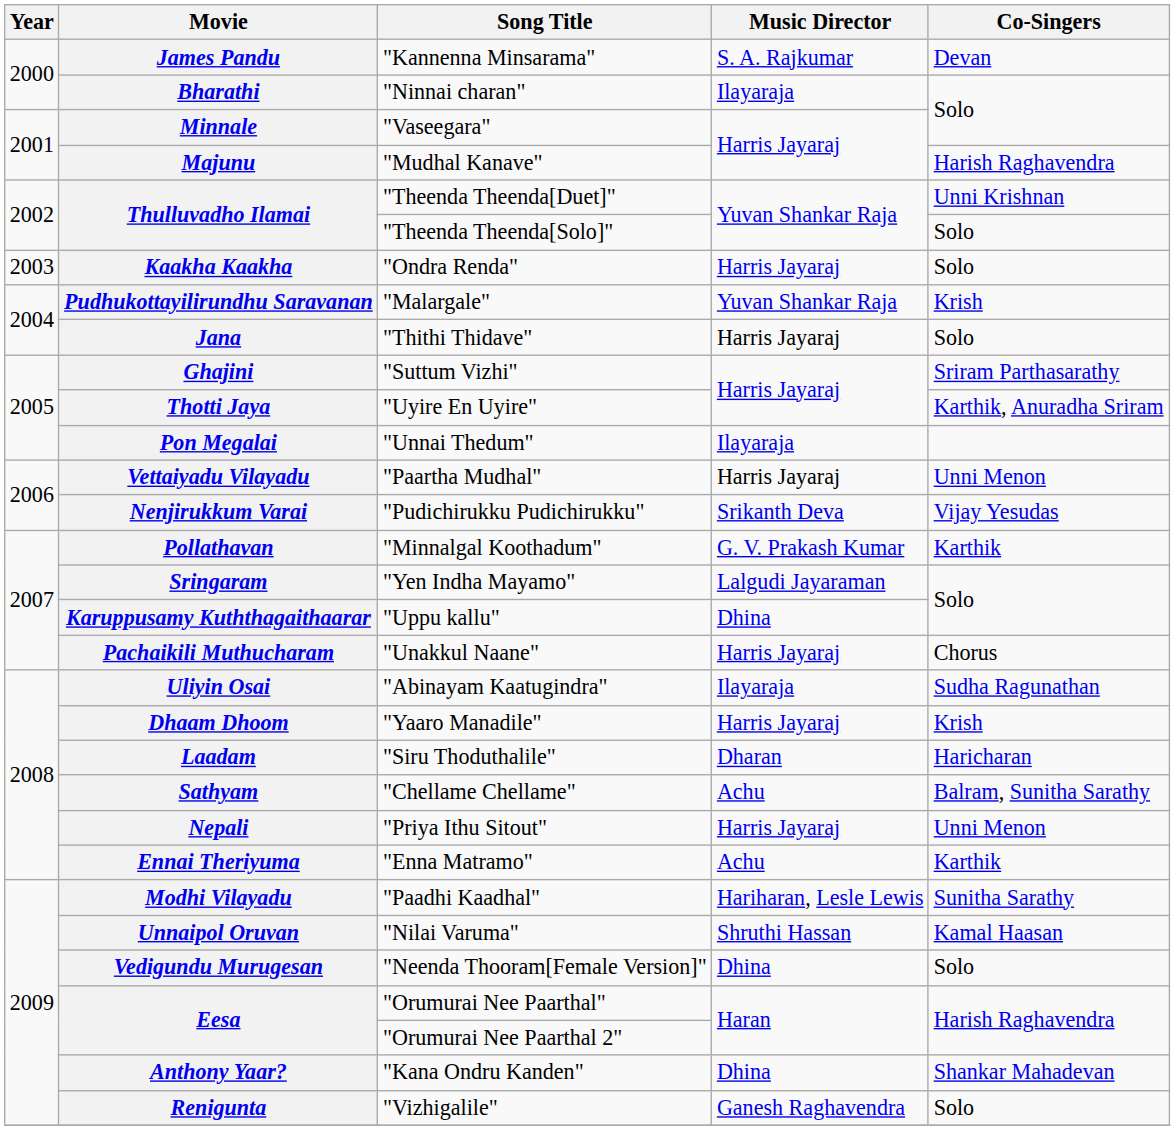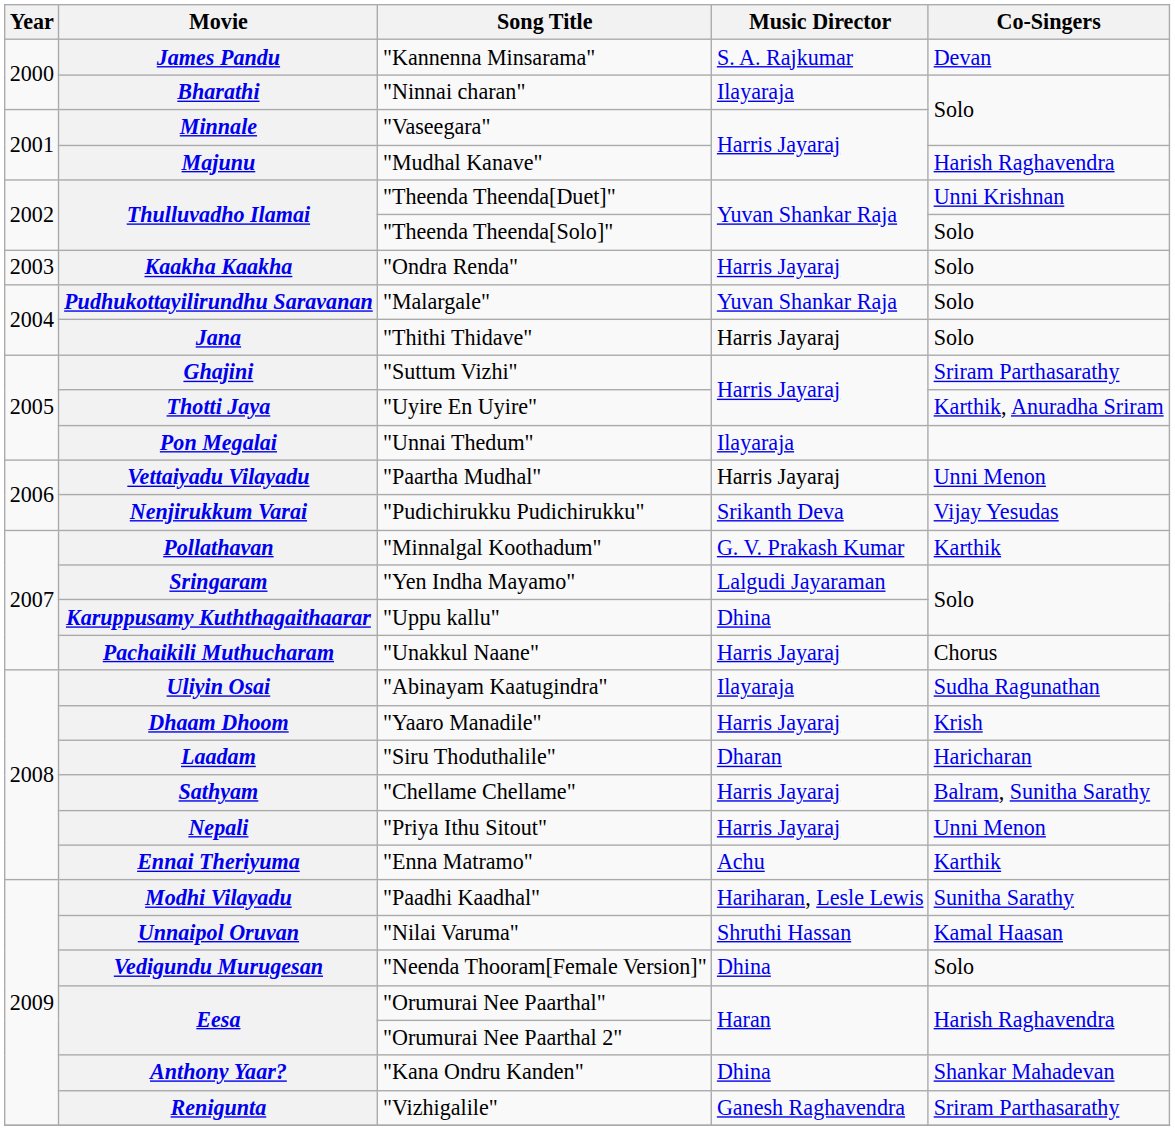 <table class="wikitable">
 <tr>
 <th>Year</th>
 <th>Movie</th>
 <th>Song Title</th>
 <th>Music Director</th>
 <th>Co-Singers</th>
 </tr>
 <tr>
 <td rowspan="2">2000</td>
 <th><strong><em><a href='#'>James Pandu</a></em></strong></th>
 <td>"Kannenna Minsarama"</td>
 <td><a href='#'>S. A. Rajkumar</a></td>
 <td><a href='#'>Devan</a></td>
 </tr>
 <tr>
 <th><strong><a href='#'><em>Bharathi</em></a></strong></th>
 <td>"Ninnai charan"</td>
 <td><a href='#'>Ilayaraja</a></td>
 <td rowspan="2">Solo</td>
 </tr>
 <tr>
 <td rowspan="2">2001</td>
 <th><strong><em><a href='#'>Minnale</a></em></strong></th>
 <td>"Vaseegara"</td>
 <td rowspan="2"><a href='#'>Harris Jayaraj</a></td>
 </tr>
 <tr>
 <th><strong><em><a href='#'>Majunu</a></em></strong></th>
 <td>"Mudhal Kanave"</td>
 <td><a href='#'>Harish Raghavendra</a></td>
 </tr>
 <tr>
 <td rowspan="2">2002</td>
 <th rowspan="2"><strong><em><a href='#'>Thulluvadho Ilamai</a></em></strong></th>
 <td>"Theenda Theenda[Duet]"</td>
 <td rowspan="2"><a href='#'>Yuvan Shankar Raja</a></td>
 <td><a href='#'>Unni Krishnan</a></td>
 </tr>
 <tr>
 <td>"Theenda Theenda[Solo]"</td>
 <td>Solo</td>
 </tr>
 <tr>
 <td>2003</td>
 <th><strong><em><a href='#'>Kaakha Kaakha</a></em></strong></th>
 <td>"Ondra Renda"</td>
 <td><a href='#'>Harris Jayaraj</a></td>
 <td>Solo</td>
 </tr>
 <tr>
 <td rowspan="2">2004</td>
 <th><strong><a href='#'><em>Pudhukottayilirundhu Saravanan</em></a></strong></th>
 <td>"Malargale"</td>
 <td><a href='#'>Yuvan Shankar Raja</a></td>
-<td><a href='#'>Krish</a></td>
+<td>Solo</td>
 </tr>
 <tr>
 <th><strong><a href='#'><em>Jana</em></a></strong></th>
 <td>"Thithi Thidave"</td>
 <td>Harris Jayaraj</td>
 <td>Solo</td>
 </tr>
 <tr>
 <td rowspan="3">2005</td>
 <th><strong><a href='#'><em>Ghajini</em></a></strong></th>
 <td>"Suttum Vizhi"</td>
 <td rowspan="2"><a href='#'>Harris Jayaraj</a></td>
 <td><a href='#'>Sriram Parthasarathy</a></td>
 </tr>
 <tr>
 <th><strong><em><a href='#'>Thotti Jaya</a></em></strong></th>
 <td>"Uyire En Uyire"</td>
 <td><a href='#'>Karthik</a>, <a href='#'>Anuradha Sriram</a></td>
 </tr>
 <tr>
 <th><strong><em><a href='#'>Pon Megalai</a></em></strong></th>
 <td>"Unnai Thedum"</td>
 <td><a href='#'>Ilayaraja</a></td>
 </tr>
 <tr>
 <td rowspan="2">2006</td>
 <th><strong><a href='#'><em>Vettaiyadu Vilayadu</em></a></strong></th>
 <td>"Paartha Mudhal"</td>
 <td>Harris Jayaraj</td>
 <td><a href='#'>Unni Menon</a></td>
 </tr>
 <tr>
 <th><strong><a href='#'><em>Nenjirukkum Varai</em></a></strong></th>
 <td>"Pudichirukku Pudichirukku"</td>
 <td><a href='#'>Srikanth Deva</a></td>
 <td><a href='#'>Vijay Yesudas</a></td>
 </tr>
 <tr>
 <td rowspan="4">2007</td>
 <th><strong><a href='#'><em>Pollathavan</em></a></strong></th>
 <td>"Minnalgal Koothadum"</td>
 <td><a href='#'>G. V. Prakash Kumar</a></td>
 <td><a href='#'>Karthik</a></td>
 </tr>
 <tr>
 <th><strong><em><a href='#'>Sringaram</a></em></strong></th>
 <td>"Yen Indha Mayamo"</td>
 <td><a href='#'>Lalgudi Jayaraman</a></td>
 <td rowspan="2">Solo</td>
 </tr>
 <tr>
 <th><strong><em><a href='#'>Karuppusamy Kuththagaithaarar</a></em></strong></th>
 <td>"Uppu kallu"</td>
 <td><a href='#'>Dhina</a></td>
 </tr>
 <tr>
 <th><strong><em><a href='#'>Pachaikili Muthucharam</a></em></strong></th>
 <td>"Unakkul Naane"</td>
 <td><a href='#'>Harris Jayaraj</a></td>
 <td>Chorus</td>
 </tr>
 <tr>
 <td rowspan="6">2008</td>
 <th><strong><em><a href='#'>Uliyin Osai</a></em></strong></th>
 <td>"Abinayam Kaatugindra"</td>
 <td><a href='#'>Ilayaraja</a></td>
 <td><a href='#'>Sudha Ragunathan</a></td>
 </tr>
 <tr>
 <th><strong><em><a href='#'>Dhaam Dhoom</a></em></strong></th>
 <td>"Yaaro Manadile"</td>
 <td><a href='#'>Harris Jayaraj</a></td>
 <td><a href='#'>Krish</a></td>
 </tr>
 <tr>
 <th><strong><em><a href='#'>Laadam</a></em></strong></th>
 <td>"Siru Thoduthalile"</td>
 <td><a href='#'>Dharan</a></td>
 <td><a href='#'>Haricharan</a></td>
 </tr>
 <tr>
 <th><strong><a href='#'><em>Sathyam</em></a></strong></th>
 <td>"Chellame Chellame"</td>
-<td><a href='#'>Achu</a></td>
+<td><a href='#'>Harris Jayaraj</a></td>
 <td><a href='#'>Balram</a>, <a href='#'>Sunitha Sarathy</a></td>
 </tr>
 <tr>
 <th><strong><a href='#'><em>Nepali</em></a></strong></th>
 <td>"Priya Ithu Sitout"</td>
 <td><a href='#'>Harris Jayaraj</a></td>
 <td><a href='#'>Unni Menon</a></td>
 </tr>
 <tr>
 <th><strong><a href='#'><em>Ennai Theriyuma</em></a></strong></th>
 <td>"Enna Matramo"</td>
 <td><a href='#'>Achu</a></td>
 <td><a href='#'>Karthik</a></td>
 </tr>
 <tr>
 <td rowspan="7">2009</td>
 <th><strong><em><a href='#'>Modhi Vilayadu</a></em></strong></th>
 <td>"Paadhi Kaadhal"</td>
 <td><a href='#'>Hariharan</a>, <a href='#'>Lesle Lewis</a></td>
 <td><a href='#'>Sunitha Sarathy</a></td>
 </tr>
 <tr>
 <th><strong><a href='#'><em>Unnaipol Oruvan</em></a></strong></th>
 <td>"Nilai Varuma"</td>
 <td><a href='#'>Shruthi Hassan</a></td>
 <td><a href='#'>Kamal Haasan</a></td>
 </tr>
 <tr>
 <th><strong><em><a href='#'>Vedigundu Murugesan</a></em></strong></th>
 <td>"Neenda Thooram[Female Version]"</td>
 <td><a href='#'>Dhina</a></td>
 <td>Solo</td>
 </tr>
 <tr>
 <th rowspan="2"><strong><a href='#'><em>Eesa</em></a></strong></th>
 <td>"Orumurai Nee Paarthal"</td>
 <td rowspan="2"><a href='#'>Haran</a></td>
 <td rowspan="2"><a href='#'>Harish Raghavendra</a></td>
 </tr>
 <tr>
 <td>"Orumurai Nee Paarthal 2"</td>
 </tr>
 <tr>
 <th><strong><em><a href='#'>Anthony Yaar?</a></em></strong></th>
 <td>"Kana Ondru Kanden"</td>
 <td><a href='#'>Dhina</a></td>
 <td><a href='#'>Shankar Mahadevan</a></td>
 </tr>
 <tr>
 <th><strong><a href='#'><em>Renigunta</em></a></strong></th>
 <td>"Vizhigalile"</td>
 <td><a href='#'>Ganesh Raghavendra</a></td>
-<td>Solo</td>
+<td><a href='#'>Sriram Parthasarathy</a></td>
 </tr>
 <tr>
 </tr>
 </table>
